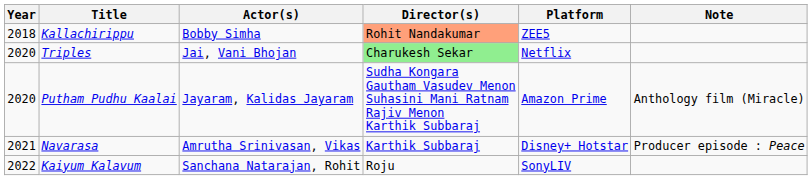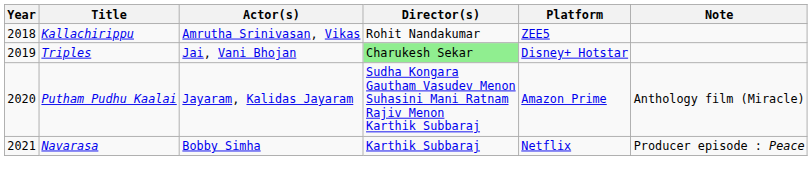 <table class="wikitable sortable">
 <tr>
 <th scope="col">Year</th>
 <th scope="col">Title</th>
 <th scope="col">Actor(s)</th>
 <th scope="col" class="unsortable">Director(s)</th>
 <th scope="col">Platform</th>
 <th scope="col" class="unsortable">Note</th>
 </tr>
 <tr>
 <td>2018</td>
 <td><em><a href='#'>Kallachirippu</a></em></td>
-<td><a href='#'>Bobby Simha</a></td>
-<td style="background: lightsalmon;">Rohit Nandakumar</td>
+<td><a href='#'>Amrutha Srinivasan</a>, <a href='#'>Vikas</a></td>
+<td>Rohit Nandakumar</td>
 <td><a href='#'>ZEE5</a></td>
 <td></td>
 </tr>
 <tr>
-<td>2020</td>
+<td>2019</td>
 <td><a href='#'><em>Triples</em></a></td>
 <td><a href='#'>Jai</a>, <a href='#'>Vani Bhojan</a></td>
 <td style="background: lightgreen;">Charukesh Sekar</td>
-<td><a href='#'>Netflix</a></td>
+<td><a href='#'>Disney+ Hotstar</a></td>
 <td></td>
 </tr>
 <tr>
 <td>2020</td>
 <td><em><a href='#'>Putham Pudhu Kaalai</a></em></td>
 <td><a href='#'>Jayaram</a>, <a href='#'>Kalidas Jayaram</a></td>
 <td><a href='#'>Sudha Kongara</a><br><a href='#'>Gautham Vasudev Menon</a><br><a href='#'>Suhasini Mani Ratnam</a><br><a href='#'>Rajiv Menon</a><br><a href='#'>Karthik Subbaraj</a></td>
 <td><a href='#'>Amazon Prime</a></td>
 <td>Anthology film (Miracle)</td>
 </tr>
 <tr>
 <td>2021</td>
 <td><a href='#'><em>Navarasa</em></a></td>
-<td><a href='#'>Amrutha Srinivasan</a>, <a href='#'>Vikas</a></td>
+<td><a href='#'>Bobby Simha</a></td>
 <td><a href='#'>Karthik Subbaraj</a></td>
-<td><a href='#'>Disney+ Hotstar</a></td>
+<td><a href='#'>Netflix</a></td>
 <td>Producer episode : <em>Peace</em></td>
 </tr>
-<tr>
-<td>2022</td>
-<td><em><a href='#'>Kaiyum Kalavum</a></em></td>
-<td><a href='#'>Sanchana Natarajan</a>, Rohit</td>
-<td>Roju</td>
-<td><a href='#'>SonyLIV</a></td>
-<td></td>
-</tr>
 </table>
